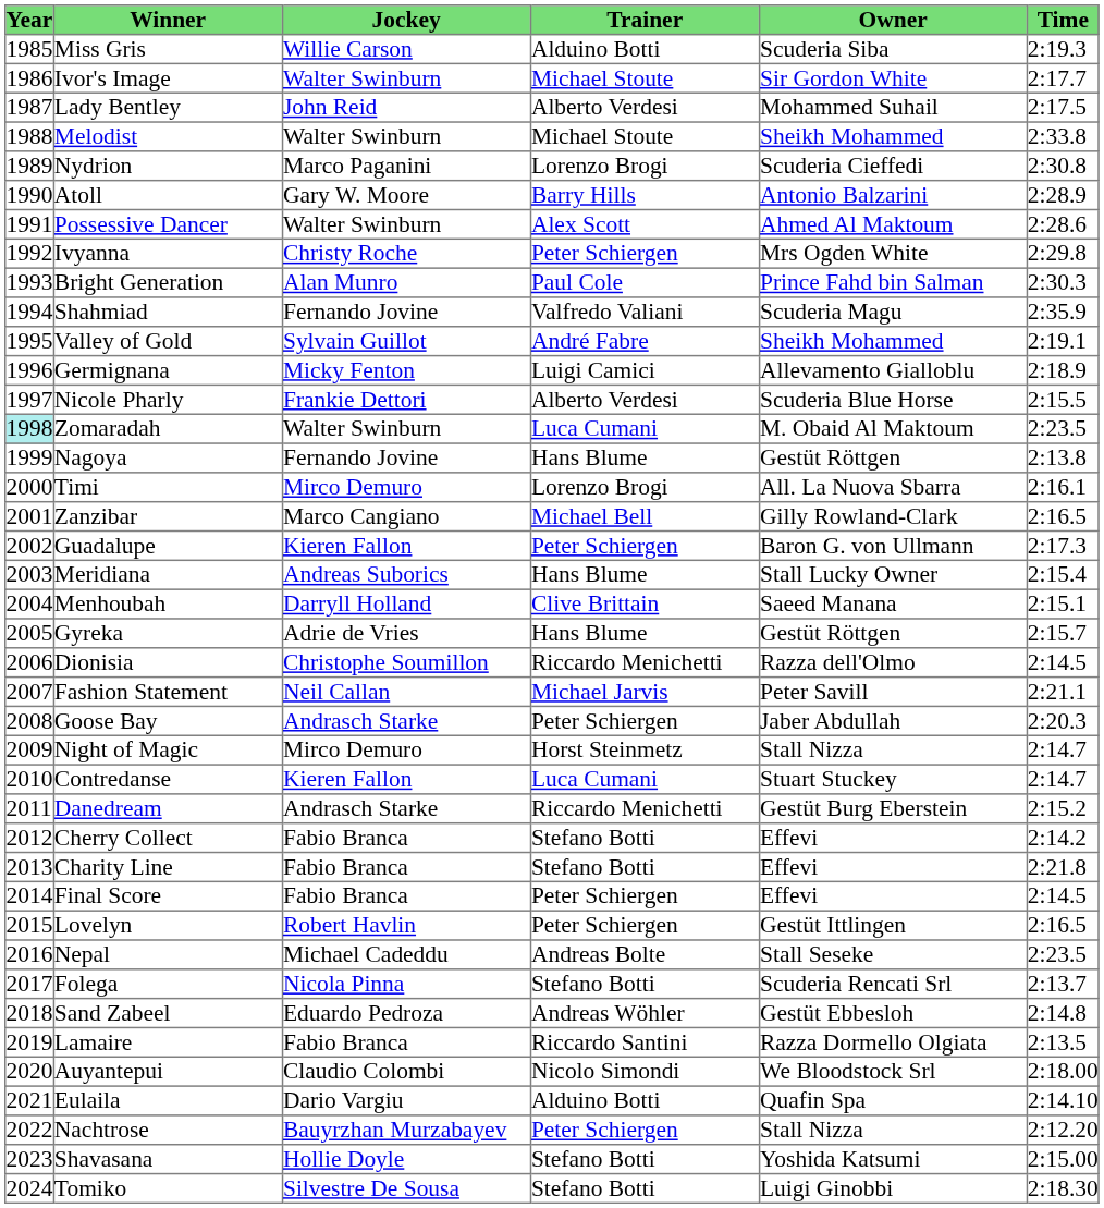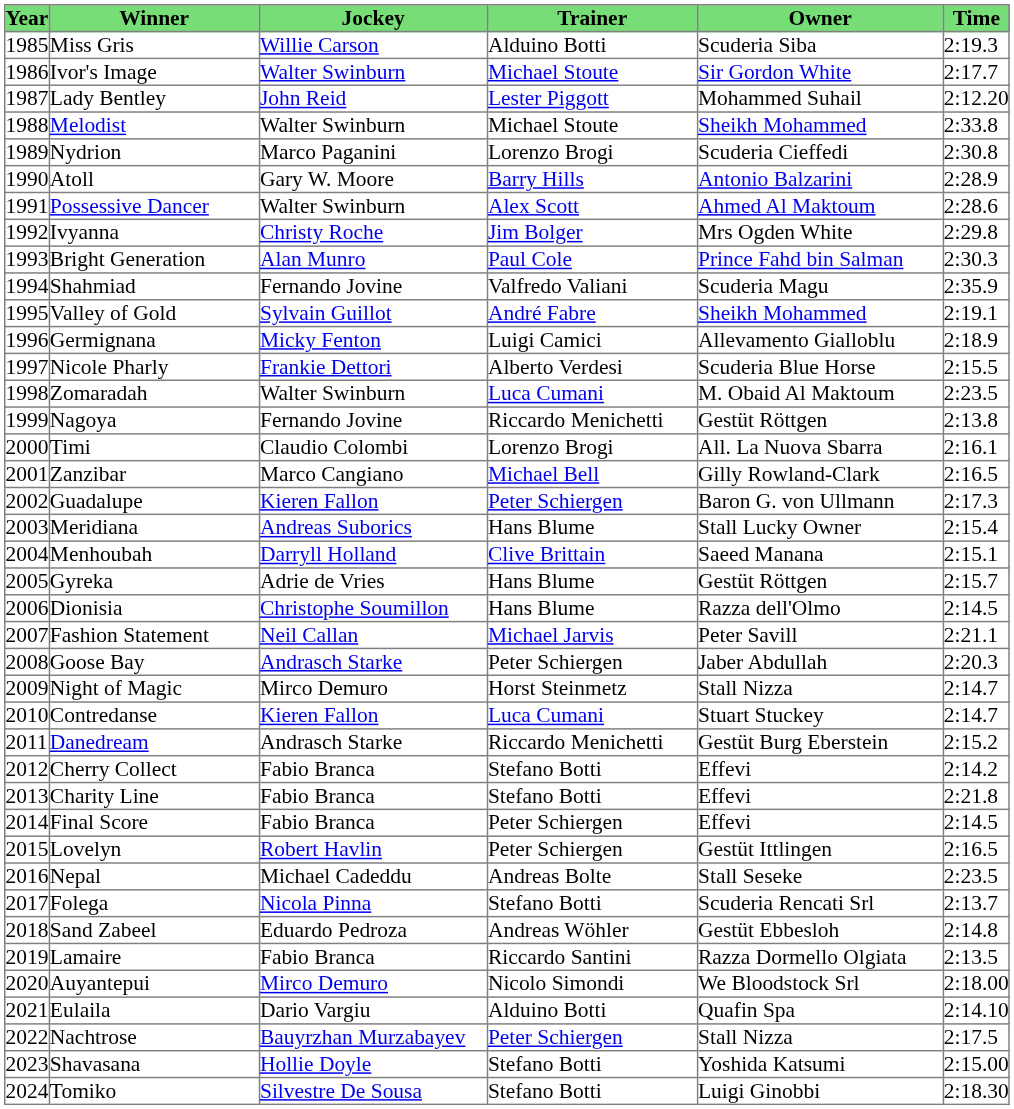 <table class = "sortable" | border="1" cellpadding="0" style="border-collapse: collapse; font-size:90%">
 <tr bgcolor="#77dd77" align="center">
 <th>Year</th>
 <th>Winner</th>
 <th>Jockey</th>
 <th>Trainer</th>
 <th>Owner</th>
 <th>Time</th>
 </tr>
 <tr>
 <td>1985</td>
 <td width=140px>Miss Gris</td>
 <td width=152px><a href='#'>Willie Carson</a></td>
 <td width=140px>Alduino Botti</td>
 <td width=164px>Scuderia Siba</td>
 <td>2:19.3</td>
 </tr>
 <tr>
 <td>1986</td>
 <td>Ivor's Image</td>
 <td><a href='#'>Walter Swinburn</a></td>
 <td><a href='#'>Michael Stoute</a></td>
 <td><a href='#'>Sir Gordon White</a></td>
 <td>2:17.7</td>
 </tr>
 <tr>
 <td>1987</td>
 <td>Lady Bentley</td>
 <td><a href='#'>John Reid</a></td>
-<td>Alberto Verdesi</td>
+<td><a href='#'>Lester Piggott</a></td>
 <td>Mohammed Suhail</td>
-<td>2:17.5</td>
+<td>2:12.20</td>
 </tr>
 <tr>
 <td>1988</td>
 <td><a href='#'>Melodist</a></td>
 <td>Walter Swinburn</td>
 <td>Michael Stoute</td>
 <td><a href='#'>Sheikh Mohammed</a></td>
 <td>2:33.8</td>
 </tr>
 <tr>
 <td>1989</td>
 <td>Nydrion</td>
 <td>Marco Paganini</td>
 <td>Lorenzo Brogi</td>
 <td>Scuderia Cieffedi</td>
 <td>2:30.8</td>
 </tr>
 <tr>
 <td>1990</td>
 <td>Atoll</td>
 <td>Gary W. Moore</td>
 <td><a href='#'>Barry Hills</a></td>
 <td><a href='#'>Antonio Balzarini</a></td>
 <td>2:28.9</td>
 </tr>
 <tr>
 <td>1991</td>
 <td><a href='#'>Possessive Dancer</a></td>
 <td>Walter Swinburn</td>
 <td><a href='#'>Alex Scott</a></td>
 <td><a href='#'>Ahmed Al Maktoum</a></td>
 <td>2:28.6</td>
 </tr>
 <tr>
 <td>1992</td>
 <td>Ivyanna</td>
 <td><a href='#'>Christy Roche</a></td>
-<td><a href='#'>Peter Schiergen</a></td>
+<td><a href='#'>Jim Bolger</a></td>
 <td>Mrs Ogden White</td>
 <td>2:29.8</td>
 </tr>
 <tr>
 <td>1993</td>
 <td>Bright Generation</td>
 <td><a href='#'>Alan Munro</a></td>
 <td><a href='#'>Paul Cole</a></td>
 <td><a href='#'>Prince Fahd bin Salman</a></td>
 <td>2:30.3</td>
 </tr>
 <tr>
 <td>1994</td>
 <td>Shahmiad</td>
 <td>Fernando Jovine</td>
 <td>Valfredo Valiani</td>
 <td>Scuderia Magu</td>
 <td>2:35.9</td>
 </tr>
 <tr>
 <td>1995</td>
 <td>Valley of Gold</td>
 <td><a href='#'>Sylvain Guillot</a></td>
 <td><a href='#'>André Fabre</a></td>
 <td><a href='#'>Sheikh Mohammed</a></td>
 <td>2:19.1</td>
 </tr>
 <tr>
 <td>1996</td>
 <td>Germignana</td>
 <td><a href='#'>Micky Fenton</a></td>
 <td>Luigi Camici</td>
 <td>Allevamento Gialloblu</td>
 <td>2:18.9</td>
 </tr>
 <tr>
 <td>1997</td>
 <td>Nicole Pharly</td>
 <td><a href='#'>Frankie Dettori</a></td>
 <td>Alberto Verdesi</td>
 <td>Scuderia Blue Horse</td>
 <td>2:15.5</td>
 </tr>
 <tr>
-<td style="background: paleturquoise;">1998</td>
+<td>1998</td>
 <td>Zomaradah</td>
 <td>Walter Swinburn</td>
 <td><a href='#'>Luca Cumani</a></td>
 <td>M. Obaid Al Maktoum </td>
 <td>2:23.5</td>
 </tr>
 <tr>
 <td>1999</td>
 <td>Nagoya</td>
 <td>Fernando Jovine</td>
-<td>Hans Blume</td>
+<td>Riccardo Menichetti</td>
 <td>Gestüt Röttgen</td>
 <td>2:13.8</td>
 </tr>
 <tr>
 <td>2000</td>
 <td>Timi</td>
-<td><a href='#'>Mirco Demuro</a></td>
+<td>Claudio Colombi</td>
 <td>Lorenzo Brogi</td>
 <td>All. La Nuova Sbarra</td>
 <td>2:16.1</td>
 </tr>
 <tr>
 <td>2001</td>
 <td>Zanzibar</td>
 <td>Marco Cangiano</td>
 <td><a href='#'>Michael Bell</a></td>
 <td>Gilly Rowland-Clark</td>
 <td>2:16.5</td>
 </tr>
 <tr>
 <td>2002</td>
 <td>Guadalupe</td>
 <td><a href='#'>Kieren Fallon</a></td>
 <td><a href='#'>Peter Schiergen</a></td>
 <td>Baron G. von Ullmann </td>
 <td>2:17.3</td>
 </tr>
 <tr>
 <td>2003</td>
 <td>Meridiana</td>
 <td><a href='#'>Andreas Suborics</a></td>
 <td>Hans Blume</td>
 <td>Stall Lucky Owner</td>
 <td>2:15.4</td>
 </tr>
 <tr>
 <td>2004</td>
 <td>Menhoubah</td>
 <td><a href='#'>Darryll Holland</a></td>
 <td><a href='#'>Clive Brittain</a></td>
 <td>Saeed Manana</td>
 <td>2:15.1</td>
 </tr>
 <tr>
 <td>2005</td>
 <td>Gyreka</td>
 <td>Adrie de Vries</td>
 <td>Hans Blume</td>
 <td>Gestüt Röttgen</td>
 <td>2:15.7</td>
 </tr>
 <tr>
 <td>2006</td>
 <td>Dionisia</td>
 <td><a href='#'>Christophe Soumillon</a></td>
-<td>Riccardo Menichetti</td>
+<td>Hans Blume</td>
 <td>Razza dell'Olmo</td>
 <td>2:14.5</td>
 </tr>
 <tr>
 <td>2007</td>
 <td>Fashion Statement</td>
 <td><a href='#'>Neil Callan</a></td>
 <td><a href='#'>Michael Jarvis</a></td>
 <td>Peter Savill</td>
 <td>2:21.1</td>
 </tr>
 <tr>
 <td>2008</td>
 <td>Goose Bay</td>
 <td><a href='#'>Andrasch Starke</a></td>
 <td>Peter Schiergen</td>
 <td>Jaber Abdullah</td>
 <td>2:20.3</td>
 </tr>
 <tr>
 <td>2009</td>
 <td>Night of Magic</td>
 <td>Mirco Demuro</td>
 <td>Horst Steinmetz</td>
 <td>Stall Nizza</td>
 <td>2:14.7</td>
 </tr>
 <tr>
 <td>2010</td>
 <td>Contredanse</td>
 <td><a href='#'>Kieren Fallon</a></td>
 <td><a href='#'>Luca Cumani</a></td>
 <td>Stuart Stuckey</td>
 <td>2:14.7</td>
 </tr>
 <tr>
 <td>2011</td>
 <td><a href='#'>Danedream</a></td>
 <td>Andrasch Starke</td>
 <td>Riccardo Menichetti</td>
 <td>Gestüt Burg Eberstein</td>
 <td>2:15.2</td>
 </tr>
 <tr>
 <td>2012</td>
 <td>Cherry Collect</td>
 <td>Fabio Branca</td>
 <td>Stefano Botti</td>
 <td>Effevi</td>
 <td>2:14.2</td>
 </tr>
 <tr>
 <td>2013</td>
 <td>Charity Line</td>
 <td>Fabio Branca</td>
 <td>Stefano Botti</td>
 <td>Effevi</td>
 <td>2:21.8</td>
 </tr>
 <tr>
 <td>2014</td>
 <td>Final Score</td>
 <td>Fabio Branca</td>
 <td>Peter Schiergen</td>
 <td>Effevi</td>
 <td>2:14.5</td>
 </tr>
 <tr>
 <td>2015</td>
 <td>Lovelyn</td>
 <td><a href='#'>Robert Havlin</a></td>
 <td>Peter Schiergen</td>
 <td>Gestüt Ittlingen</td>
 <td>2:16.5</td>
 </tr>
 <tr>
 <td>2016</td>
 <td>Nepal</td>
 <td>Michael Cadeddu</td>
 <td>Andreas Bolte</td>
 <td>Stall Seseke</td>
 <td>2:23.5</td>
 </tr>
 <tr>
 <td>2017</td>
 <td>Folega</td>
 <td><a href='#'>Nicola Pinna</a></td>
 <td>Stefano Botti</td>
 <td>Scuderia Rencati Srl</td>
 <td>2:13.7</td>
 </tr>
 <tr>
 <td>2018</td>
 <td>Sand Zabeel</td>
 <td>Eduardo Pedroza</td>
 <td>Andreas Wöhler</td>
 <td>Gestüt Ebbesloh</td>
 <td>2:14.8</td>
 </tr>
 <tr>
 <td>2019</td>
 <td>Lamaire</td>
 <td>Fabio Branca</td>
 <td>Riccardo Santini</td>
 <td>Razza Dormello Olgiata</td>
 <td>2:13.5</td>
 </tr>
 <tr>
 <td>2020</td>
 <td>Auyantepui</td>
-<td>Claudio Colombi</td>
+<td><a href='#'>Mirco Demuro</a></td>
 <td>Nicolo Simondi</td>
 <td>We Bloodstock Srl</td>
 <td>2:18.00</td>
 </tr>
 <tr>
 <td>2021</td>
 <td>Eulaila</td>
 <td>Dario Vargiu</td>
 <td>Alduino Botti</td>
 <td>Quafin Spa</td>
 <td>2:14.10</td>
 </tr>
 <tr>
 <td>2022</td>
 <td>Nachtrose</td>
 <td><a href='#'>Bauyrzhan Murzabayev</a></td>
 <td><a href='#'>Peter Schiergen</a></td>
 <td>Stall Nizza</td>
-<td>2:12.20</td>
+<td>2:17.5</td>
 </tr>
 <tr>
 <td>2023</td>
 <td>Shavasana</td>
 <td><a href='#'>Hollie Doyle</a></td>
 <td>Stefano Botti</td>
 <td>Yoshida Katsumi</td>
 <td>2:15.00</td>
 </tr>
 <tr>
 <td>2024</td>
 <td>Tomiko</td>
 <td><a href='#'>Silvestre De Sousa</a></td>
 <td>Stefano Botti</td>
 <td>Luigi Ginobbi</td>
 <td>2:18.30</td>
 </tr>
 </table>
